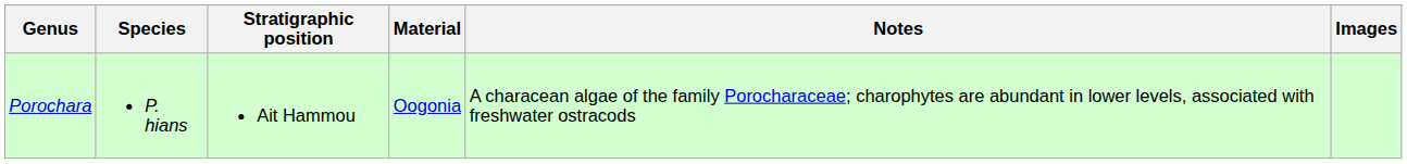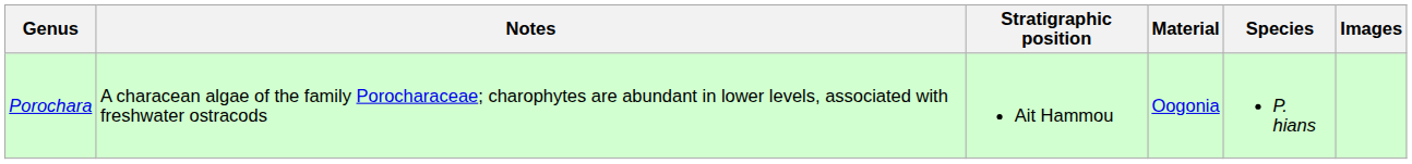 <table class="wikitable">
 <tr>
 <th>Genus</th>
-<th>Species</th>
+<th>Notes</th>
 <th>Stratigraphic position</th>
 <th>Material</th>
-<th>Notes</th>
+<th>Species</th>
 <th>Images</th>
 </tr>
 <tr>
 <td style="background:#D1FFCF;"><em><a href='#'>Porochara</a></em></td>
-<td style="background:#D1FFCF;"><br><ul><li><em>P. hians</em></li></ul></td>
+<td style="background:#D1FFCF;">A characean algae of the family <a href='#'>Porocharaceae</a>; charophytes are abundant in lower levels, associated with freshwater ostracods</td>
 <td style="background:#D1FFCF;"><br><ul><li>Ait Hammou</li></ul></td>
 <td style="background:#D1FFCF;"><a href='#'>Oogonia</a></td>
-<td style="background:#D1FFCF;">A characean algae of the family <a href='#'>Porocharaceae</a>; charophytes are abundant in lower levels, associated with freshwater ostracods</td>
+<td style="background:#D1FFCF;"><br><ul><li><em>P. hians</em></li></ul></td>
 <td style="background:#D1FFCF;"></td>
 </tr>
 </table>
